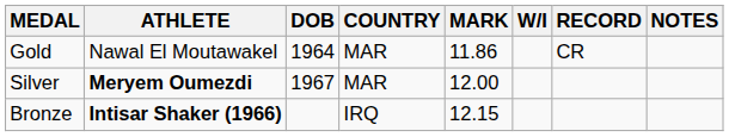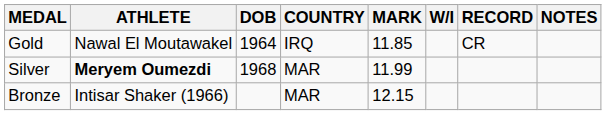 <table class="wikitable">
 <tr>
 <th>MEDAL</th>
 <th>ATHLETE</th>
 <th>DOB</th>
 <th>COUNTRY</th>
 <th>MARK</th>
 <th>W/I</th>
 <th>RECORD</th>
 <th>NOTES</th>
 </tr>
 <tr>
 <td>Gold</td>
 <td>Nawal El Moutawakel</td>
 <td>1964</td>
-<td>MAR</td>
-<td>11.86</td>
+<td>IRQ</td>
+<td>11.85</td>
 <td></td>
 <td>CR</td>
 <td></td>
 </tr>
 <tr>
 <td>Silver</td>
 <td><strong>Meryem Oumezdi</strong></td>
-<td>1967</td>
+<td>1968</td>
 <td>MAR</td>
-<td>12.00</td>
+<td>11.99</td>
 <td></td>
 <td></td>
 <td></td>
 </tr>
 <tr>
 <td>Bronze</td>
-<td><strong>Intisar Shaker (1966)</strong></td>
+<td>Intisar Shaker (1966)</td>
 <td></td>
-<td>IRQ</td>
+<td>MAR</td>
 <td>12.15</td>
 <td></td>
 <td></td>
 <td></td>
 </tr>
 </table>
